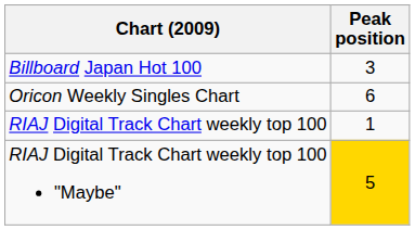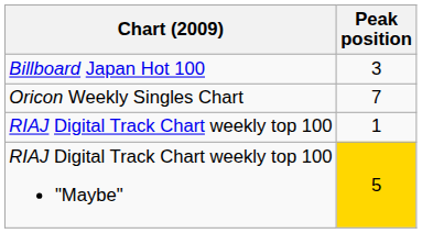 <table class="wikitable">
 <tr>
 <th>Chart (2009)</th>
 <th>Peak<br>position</th>
 </tr>
 <tr>
 <td><em><a href='#'>Billboard</a></em> <a href='#'>Japan Hot 100</a></td>
 <td align="center">3</td>
 </tr>
 <tr>
 <td><em>Oricon</em> Weekly Singles Chart</td>
-<td align="center">6</td>
+<td align="center">7</td>
 </tr>
 <tr>
 <td><em><a href='#'>RIAJ</a></em> <a href='#'>Digital Track Chart</a> weekly top 100</td>
 <td align="center">1</td>
 </tr>
 <tr>
 <td><em>RIAJ</em> Digital Track Chart weekly top 100<br><ul><li>"Maybe"</li></ul></td>
 <td align="center" style="background: gold;">5</td>
 </tr>
 </table>
